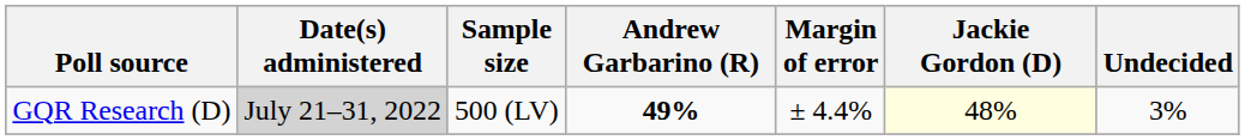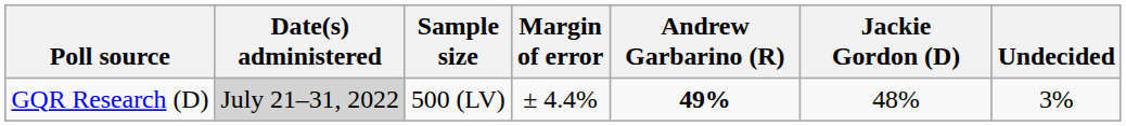 <table class="wikitable" style="font-size:90%;text-align:center;">
 <tr style="vertical-align:bottom">
 <th>Poll source</th>
 <th>Date(s)<br>administered</th>
 <th>Sample<br>size</th>
+<th>Margin<br>of error</th>
 <th style="width:100px;">Andrew<br>Garbarino (R)</th>
-<th>Margin<br>of error</th>
 <th style="width:100px;">Jackie<br>Gordon (D)</th>
 <th>Undecided</th>
 </tr>
 <tr>
 <td style="text-align:left;"><a href='#'>GQR Research</a> (D)</td>
 <td style="background: lightgrey;">July 21–31, 2022</td>
 <td>500 (LV)</td>
+<td>± 4.4%</td>
 <td><strong>49%</strong></td>
-<td>± 4.4%</td>
-<td style="background: lightyellow;">48%</td>
+<td>48%</td>
 <td>3%</td>
 </tr>
 </table>
